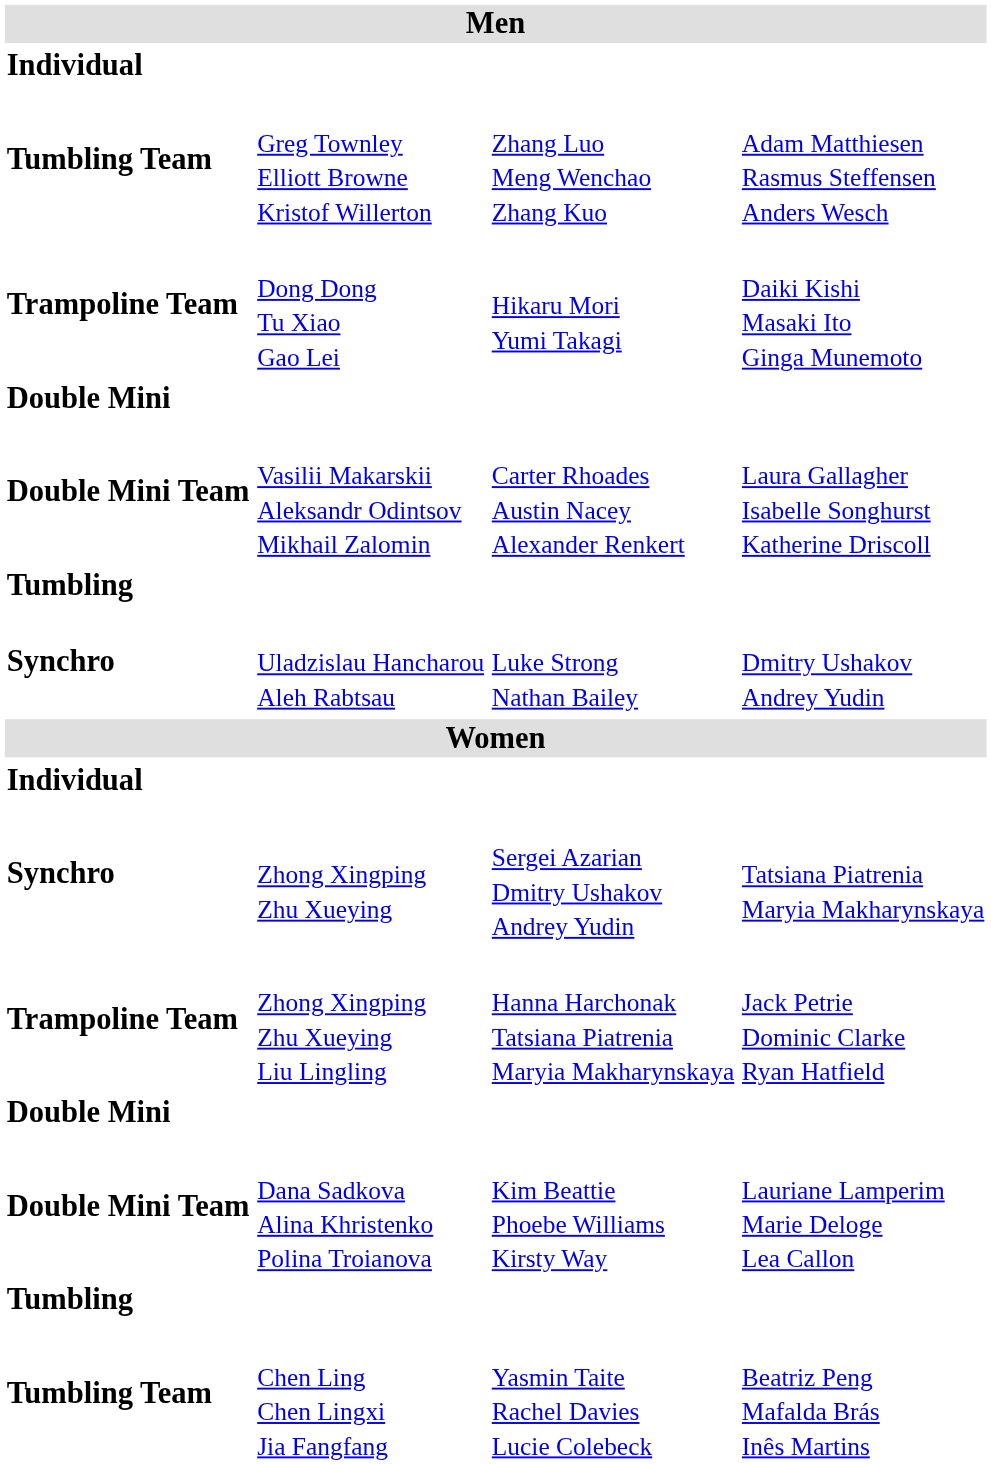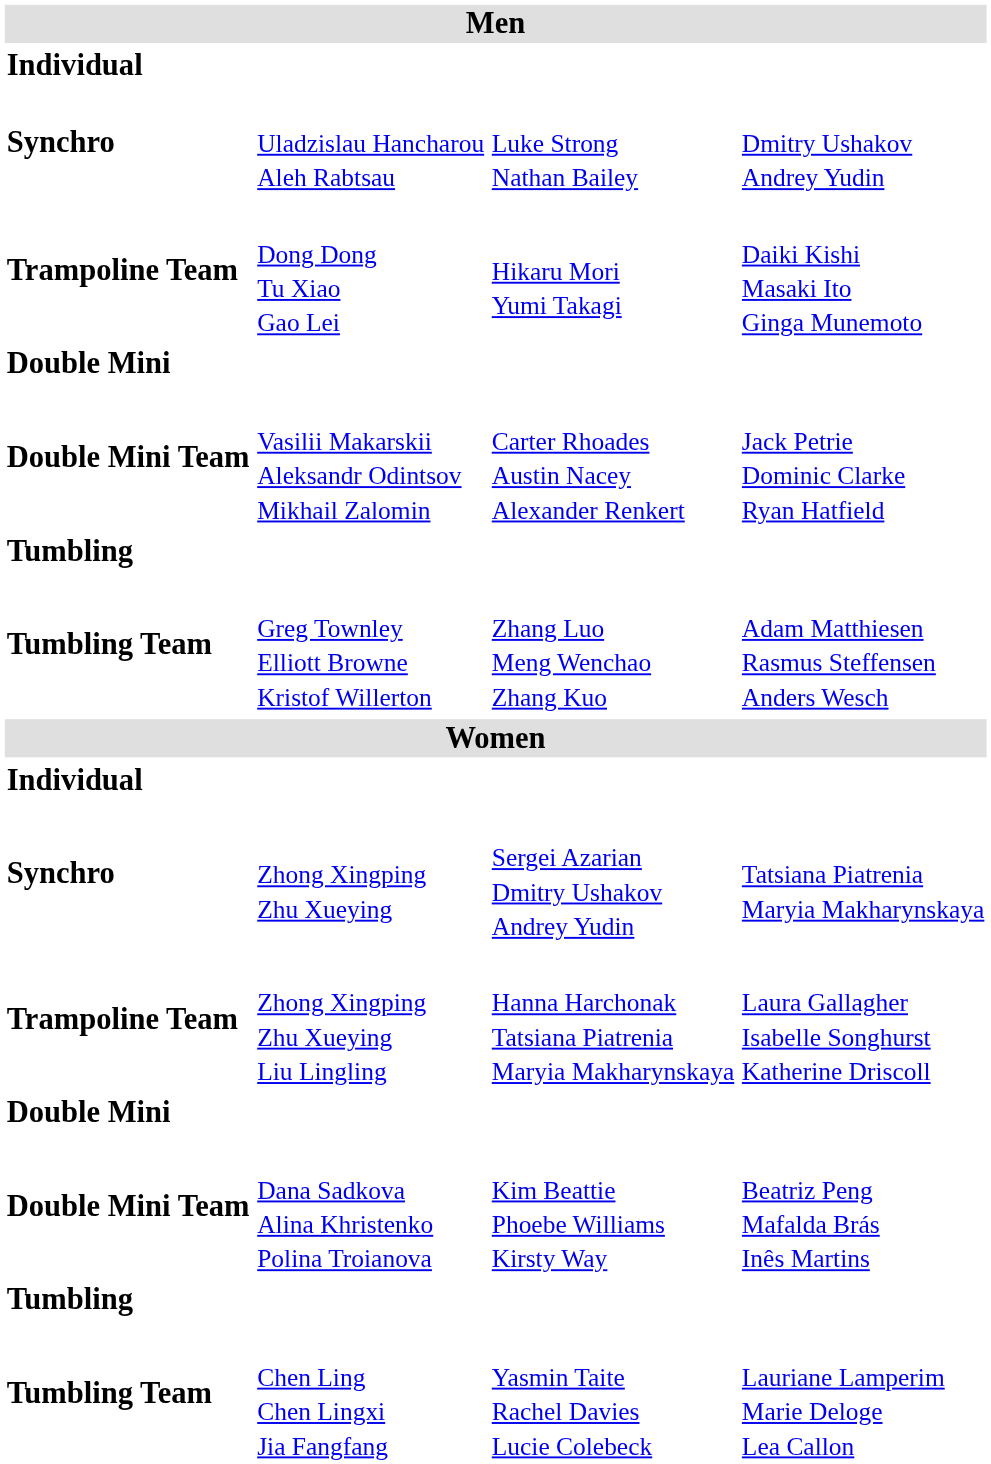 <table>
 <tr bgcolor="DFDFDF">
 <td colspan="4" align="center"><strong>Men</strong></td>
 </tr>
 <tr>
 <th scope=row style="text-align:left">Individual</th>
 <td></td>
 <td></td>
 <td></td>
 </tr>
 <tr>
-<th scope=row style="text-align:left">Tumbling Team</th>
-<td><br><small><a href='#'>Greg Townley</a><br><a href='#'>Elliott Browne</a><br><a href='#'>Kristof Willerton</a></small></td>
-<td><br><small><a href='#'>Zhang Luo</a><br><a href='#'>Meng Wenchao</a><br><a href='#'>Zhang Kuo</a></small></td>
-<td><br><small><a href='#'>Adam Matthiesen</a><br><a href='#'>Rasmus Steffensen</a><br><a href='#'>Anders Wesch</a></small></td>
+<th scope=row style="text-align:left">Synchro</th>
+<td><br><small><a href='#'>Uladzislau Hancharou</a><br><a href='#'>Aleh Rabtsau</a></small></td>
+<td><br><small><a href='#'>Luke Strong</a><br><a href='#'>Nathan Bailey</a></small></td>
+<td><br><small><a href='#'>Dmitry Ushakov</a><br><a href='#'>Andrey Yudin</a></small></td>
 </tr>
 <tr>
 <th scope=row style="text-align:left">Trampoline Team</th>
 <td><br><small><a href='#'>Dong Dong</a><br><a href='#'>Tu Xiao</a><br><a href='#'>Gao Lei</a></small></td>
 <td><br><small><a href='#'>Hikaru Mori</a><br><a href='#'>Yumi Takagi</a></small></td>
 <td><br><small><a href='#'>Daiki Kishi</a><br><a href='#'>Masaki Ito</a><br><a href='#'>Ginga Munemoto</a></small></td>
 </tr>
 <tr>
 <th scope=row style="text-align:left">Double Mini</th>
 <td></td>
 <td></td>
 <td></td>
 </tr>
 <tr>
 <th scope=row style="text-align:left">Double Mini Team</th>
 <td><br><small><a href='#'>Vasilii Makarskii</a><br><a href='#'>Aleksandr Odintsov</a><br><a href='#'>Mikhail Zalomin</a></small></td>
 <td><br><small><a href='#'>Carter Rhoades</a><br><a href='#'>Austin Nacey</a><br><a href='#'>Alexander Renkert</a></small></td>
-<td><br><small><a href='#'>Laura Gallagher</a><br><a href='#'>Isabelle Songhurst</a><br><a href='#'>Katherine Driscoll</a></small></td>
+<td><br><small><a href='#'>Jack Petrie</a><br><a href='#'>Dominic Clarke</a><br><a href='#'>Ryan Hatfield</a></small></td>
 </tr>
 <tr>
 <th scope=row style="text-align:left">Tumbling</th>
 <td></td>
 <td></td>
 <td></td>
 </tr>
 <tr>
-<th scope=row style="text-align:left">Synchro</th>
-<td><br><small><a href='#'>Uladzislau Hancharou</a><br><a href='#'>Aleh Rabtsau</a></small></td>
-<td><br><small><a href='#'>Luke Strong</a><br><a href='#'>Nathan Bailey</a></small></td>
-<td><br><small><a href='#'>Dmitry Ushakov</a><br><a href='#'>Andrey Yudin</a></small></td>
+<th scope=row style="text-align:left">Tumbling Team</th>
+<td><br><small><a href='#'>Greg Townley</a><br><a href='#'>Elliott Browne</a><br><a href='#'>Kristof Willerton</a></small></td>
+<td><br><small><a href='#'>Zhang Luo</a><br><a href='#'>Meng Wenchao</a><br><a href='#'>Zhang Kuo</a></small></td>
+<td><br><small><a href='#'>Adam Matthiesen</a><br><a href='#'>Rasmus Steffensen</a><br><a href='#'>Anders Wesch</a></small></td>
 </tr>
 <tr bgcolor="DFDFDF">
 <td colspan="4" align="center"><strong>Women</strong></td>
 </tr>
 <tr>
 <th scope=row style="text-align:left">Individual</th>
 <td></td>
 <td></td>
 <td></td>
 </tr>
 <tr>
 <th scope=row style="text-align:left">Synchro</th>
 <td><br><small><a href='#'>Zhong Xingping</a><br><a href='#'>Zhu Xueying</a></small></td>
 <td><br><small><a href='#'>Sergei Azarian</a><br><a href='#'>Dmitry Ushakov</a><br><a href='#'>Andrey Yudin</a></small></td>
 <td><br><small><a href='#'>Tatsiana Piatrenia</a><br><a href='#'>Maryia Makharynskaya</a></small></td>
 </tr>
 <tr>
 <th scope=row style="text-align:left">Trampoline Team</th>
 <td><br><small><a href='#'>Zhong Xingping</a><br><a href='#'>Zhu Xueying</a><br><a href='#'>Liu Lingling</a></small></td>
 <td><br><small><a href='#'>Hanna Harchonak</a><br><a href='#'>Tatsiana Piatrenia</a><br><a href='#'>Maryia Makharynskaya</a></small></td>
-<td><br><small><a href='#'>Jack Petrie</a><br><a href='#'>Dominic Clarke</a><br><a href='#'>Ryan Hatfield</a></small></td>
+<td><br><small><a href='#'>Laura Gallagher</a><br><a href='#'>Isabelle Songhurst</a><br><a href='#'>Katherine Driscoll</a></small></td>
 </tr>
 <tr>
 <th scope=row style="text-align:left">Double Mini</th>
 <td></td>
 <td></td>
 <td></td>
 </tr>
 <tr>
 <th scope=row style="text-align:left">Double Mini Team</th>
 <td><br><small><a href='#'>Dana Sadkova</a><br><a href='#'>Alina Khristenko</a><br><a href='#'>Polina Troianova</a></small></td>
 <td><br><small><a href='#'>Kim Beattie</a><br><a href='#'>Phoebe Williams</a><br><a href='#'>Kirsty Way</a></small></td>
-<td><br><small><a href='#'>Lauriane Lamperim</a><br><a href='#'>Marie Deloge</a><br><a href='#'>Lea Callon</a></small></td>
+<td><br><small><a href='#'>Beatriz Peng</a><br><a href='#'>Mafalda Brás</a><br><a href='#'>Inês Martins</a></small></td>
 </tr>
 <tr>
 <th scope=row style="text-align:left">Tumbling</th>
 <td></td>
 <td></td>
 <td></td>
 </tr>
 <tr>
 <th scope=row style="text-align:left">Tumbling Team</th>
 <td><br><small><a href='#'>Chen Ling</a><br><a href='#'>Chen Lingxi</a><br><a href='#'>Jia Fangfang</a></small></td>
 <td><br><small><a href='#'>Yasmin Taite</a><br><a href='#'>Rachel Davies</a><br><a href='#'>Lucie Colebeck</a></small></td>
-<td><br><small><a href='#'>Beatriz Peng</a><br><a href='#'>Mafalda Brás</a><br><a href='#'>Inês Martins</a></small></td>
+<td><br><small><a href='#'>Lauriane Lamperim</a><br><a href='#'>Marie Deloge</a><br><a href='#'>Lea Callon</a></small></td>
 </tr>
 </table>
